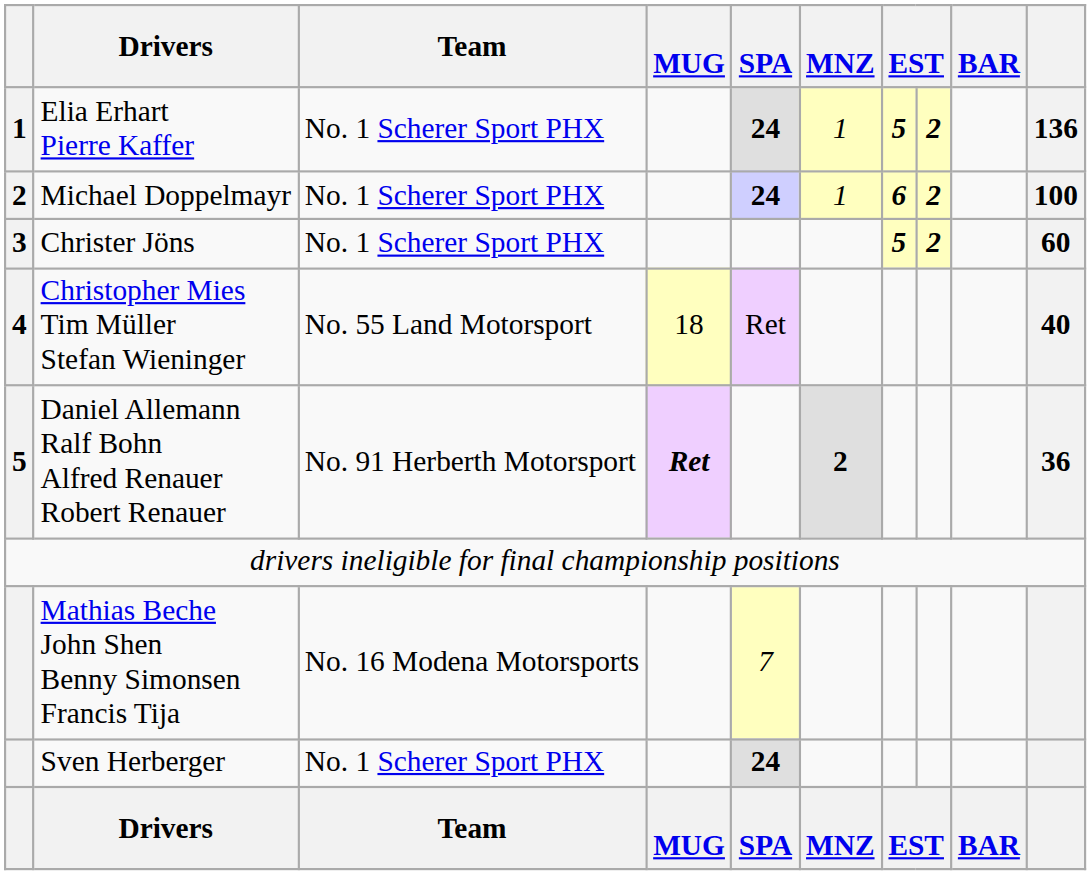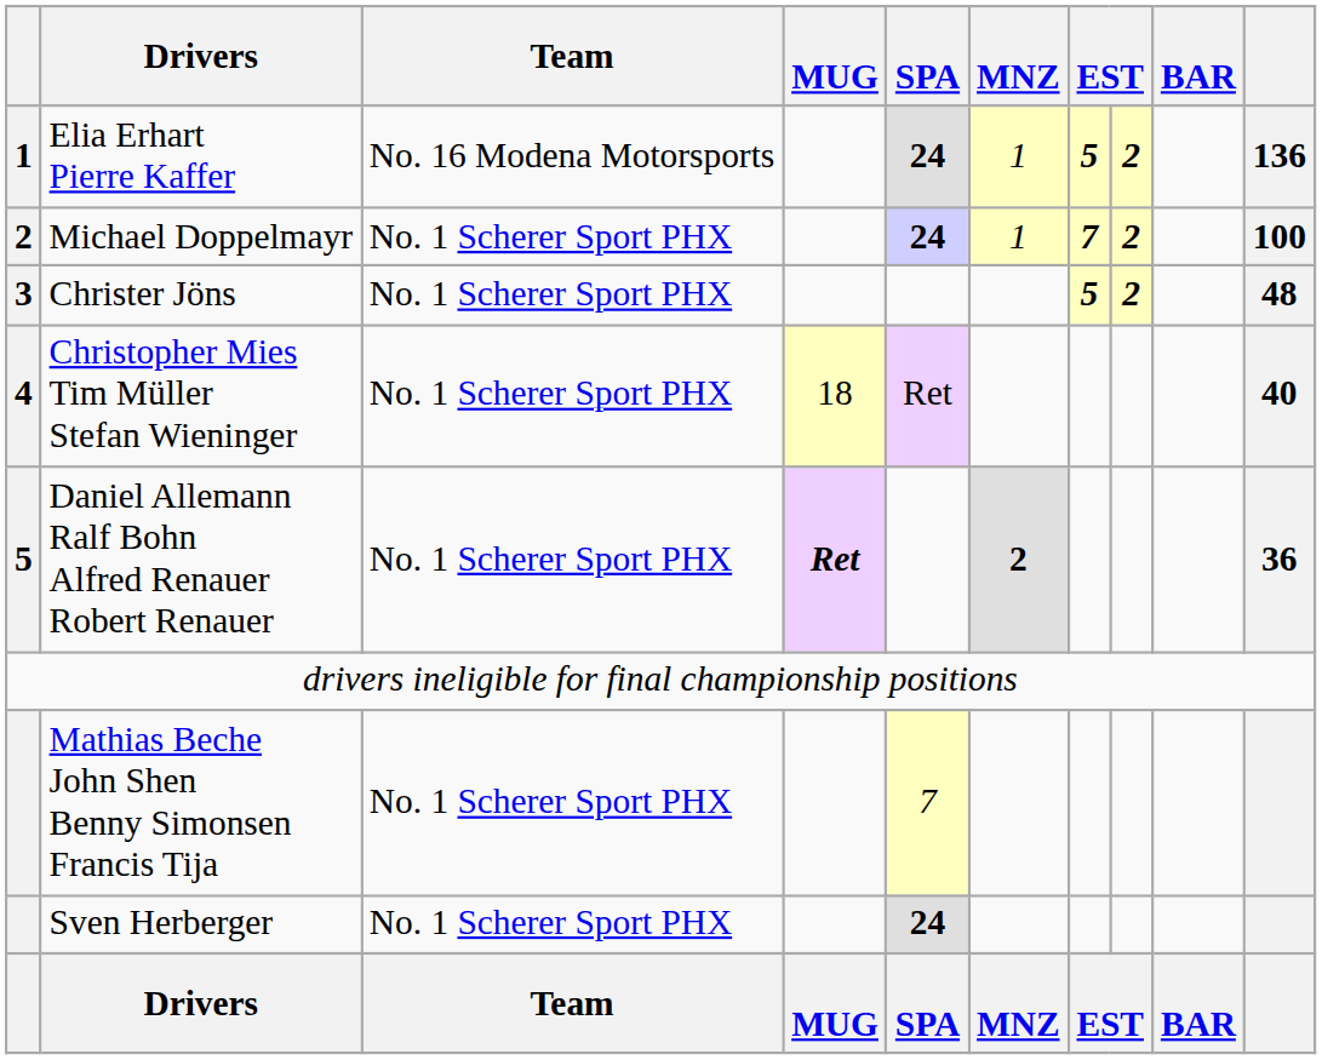 <table align=left| class="wikitable" style="font-size: 85%; text-align: center;">
 <tr valign="top">
 <th valign=middle></th>
 <th valign=middle>Drivers</th>
 <th valign=middle>Team</th>
 <th><br><a href='#'>MUG</a></th>
 <th><br><a href='#'>SPA</a></th>
 <th><br><a href='#'>MNZ</a></th>
 <th colspan=2><br><a href='#'>EST</a></th>
 <th><br><a href='#'>BAR</a></th>
 <th valign=middle>  </th>
 </tr>
 <tr>
 <th>1</th>
 <td align=left> Elia Erhart<br> <a href='#'>Pierre Kaffer</a></td>
-<td align=left> No. 1 <a href='#'>Scherer Sport PHX</a></td>
+<td align=left> No. 16 Modena Motorsports</td>
 <td></td>
 <td style="background:#DFDFDF;"><strong>24</strong></td>
 <td style="background:#FFFFBF;"><em>1</em></td>
 <td style="background:#FFFFBF;"><strong><em>5</em></strong></td>
 <td style="background:#FFFFBF;"><strong><em>2</em></strong></td>
 <td></td>
 <th>136</th>
 </tr>
 <tr>
 <th>2</th>
 <td align=left> Michael Doppelmayr</td>
 <td align=left> No. 1 <a href='#'>Scherer Sport PHX</a></td>
 <td></td>
 <td style="background:#CFCFFF;"><strong>24</strong></td>
 <td style="background:#FFFFBF;"><em>1</em></td>
-<td style="background:#FFFFBF;"><strong><em>6</em></strong></td>
+<td style="background:#FFFFBF;"><strong><em>7</em></strong></td>
 <td style="background:#FFFFBF;"><strong><em>2</em></strong></td>
 <td></td>
 <th>100</th>
 </tr>
 <tr>
 <th>3</th>
 <td align=left> Christer Jöns</td>
 <td align=left> No. 1 <a href='#'>Scherer Sport PHX</a></td>
 <td></td>
 <td></td>
 <td></td>
 <td style="background:#FFFFBF;"><strong><em>5</em></strong></td>
 <td style="background:#FFFFBF;"><strong><em>2</em></strong></td>
 <td></td>
-<th>60</th>
+<th>48</th>
 </tr>
 <tr>
 <th>4</th>
 <td align=left> <a href='#'>Christopher Mies</a><br> Tim Müller<br> Stefan Wieninger</td>
-<td align=left> No. 55 Land Motorsport</td>
+<td align=left> No. 1 <a href='#'>Scherer Sport PHX</a></td>
 <td style="background:#FFFFBF;">18</td>
 <td style="background:#EFCFFF;">Ret</td>
 <td></td>
 <td></td>
 <td></td>
 <td></td>
 <th>40</th>
 </tr>
 <tr>
 <th>5</th>
 <td align=left> Daniel Allemann<br> Ralf Bohn<br> Alfred Renauer<br> Robert Renauer</td>
-<td align=left> No. 91 Herberth Motorsport</td>
+<td align=left> No. 1 <a href='#'>Scherer Sport PHX</a></td>
 <td style="background:#EFCFFF;"><strong><em>Ret</em></strong></td>
 <td></td>
 <td style="background:#DFDFDF;"><strong>2</strong></td>
 <td></td>
 <td></td>
 <td></td>
 <th>36</th>
 </tr>
 <tr>
 <td colspan="10"><em>drivers ineligible for final championship positions</em></td>
 </tr>
 <tr>
 <th></th>
 <td align=left> <a href='#'>Mathias Beche</a><br> John Shen<br> Benny Simonsen<br> Francis Tija</td>
-<td align=left> No. 16 Modena Motorsports</td>
+<td align=left> No. 1 <a href='#'>Scherer Sport PHX</a></td>
 <td></td>
 <td style="background:#FFFFBF;"><em>7</em></td>
 <td></td>
 <td></td>
 <td></td>
 <td></td>
 <th></th>
 </tr>
 <tr>
 <th></th>
 <td align=left> Sven Herberger</td>
 <td align=left> No. 1 <a href='#'>Scherer Sport PHX</a></td>
 <td></td>
 <td style="background:#DFDFDF;"><strong>24</strong></td>
 <td></td>
 <td></td>
 <td></td>
 <td></td>
 <th></th>
 </tr>
 <tr>
 <th valign=middle></th>
 <th valign=middle>Drivers</th>
 <th valign=middle>Team</th>
 <th><br><a href='#'>MUG</a></th>
 <th><br><a href='#'>SPA</a></th>
 <th><br><a href='#'>MNZ</a></th>
 <th colspan=2><br><a href='#'>EST</a></th>
 <th><br><a href='#'>BAR</a></th>
 <th valign=middle>  </th>
 </tr>
 </table>
